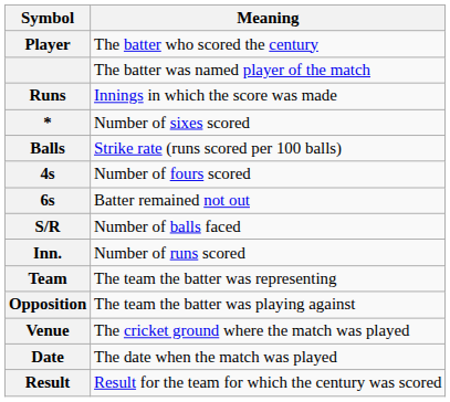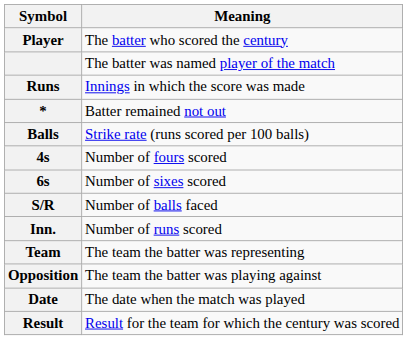 <table class="wikitable plainrowheaders">
 <tr>
 <th scope=col>Symbol</th>
 <th scope=col>Meaning</th>
 </tr>
 <tr>
 <th scope=row>Player</th>
 <td>The <a href='#'>batter</a> who scored the <a href='#'>century</a></td>
 </tr>
 <tr>
 <th scope=row></th>
 <td>The batter was named <a href='#'>player of the match</a></td>
 </tr>
 <tr>
 <th scope=row>Runs</th>
 <td><a href='#'>Innings</a> in which the score was made</td>
 </tr>
 <tr>
 <th scope=row>*</th>
-<td>Number of <a href='#'>sixes</a> scored</td>
+<td>Batter remained <a href='#'>not out</a></td>
 </tr>
 <tr>
 <th scope=row>Balls</th>
 <td><a href='#'>Strike rate</a> (runs scored per 100 balls)</td>
 </tr>
 <tr>
 <th scope=row>4s</th>
 <td>Number of <a href='#'>fours</a> scored</td>
 </tr>
 <tr>
 <th scope=row>6s</th>
-<td>Batter remained <a href='#'>not out</a></td>
+<td>Number of <a href='#'>sixes</a> scored</td>
 </tr>
 <tr>
 <th scope=row>S/R</th>
 <td>Number of <a href='#'>balls</a> faced</td>
 </tr>
 <tr>
 <th scope=row>Inn.</th>
 <td>Number of <a href='#'>runs</a> scored</td>
 </tr>
 <tr>
 <th scope=row>Team</th>
 <td>The team the batter was representing</td>
 </tr>
 <tr>
 <th scope=row>Opposition</th>
 <td>The team the batter was playing against</td>
 </tr>
 <tr>
-<th scope=row>Venue</th>
-<td>The <a href='#'>cricket ground</a> where the match was played</td>
-</tr>
-<tr>
 <th scope=row>Date</th>
 <td>The date when the match was played</td>
 </tr>
 <tr>
 <th scope=row>Result</th>
 <td><a href='#'>Result</a> for the team for which the century was scored</td>
 </tr>
 </table>
